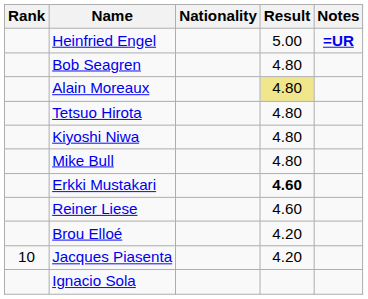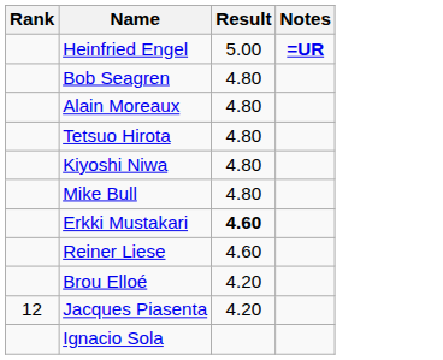 <table class="wikitable sortable" style="text-align:center">
 <tr>
 <th>Rank</th>
 <th>Name</th>
-<th>Nationality</th>
 <th>Result</th>
 <th>Notes</th>
 </tr>
 <tr>
 <td></td>
 <td align=left><a href='#'>Heinfried Engel</a></td>
-<td align=left></td>
 <td>5.00</td>
 <td><strong><a href='#'>=UR</a></strong></td>
 </tr>
 <tr>
 <td></td>
 <td align=left><a href='#'>Bob Seagren</a></td>
-<td align=left></td>
 <td>4.80</td>
 <td></td>
 </tr>
 <tr>
 <td></td>
 <td align=left><a href='#'>Alain Moreaux</a></td>
-<td align=left></td>
-<td style="background: khaki;">4.80</td>
+<td>4.80</td>
 <td></td>
 </tr>
 <tr>
 <td></td>
 <td align=left><a href='#'>Tetsuo Hirota</a></td>
-<td align=left></td>
 <td>4.80</td>
 <td></td>
 </tr>
 <tr>
 <td></td>
 <td align=left><a href='#'>Kiyoshi Niwa</a></td>
-<td align=left></td>
 <td>4.80</td>
 <td></td>
 </tr>
 <tr>
 <td></td>
 <td align=left><a href='#'>Mike Bull</a></td>
-<td align=left></td>
 <td>4.80</td>
 <td></td>
 </tr>
 <tr>
 <td></td>
 <td align=left><a href='#'>Erkki Mustakari</a></td>
-<td align=left></td>
 <td><strong>4.60</strong></td>
 <td></td>
 </tr>
 <tr>
 <td></td>
 <td align=left><a href='#'>Reiner Liese</a></td>
-<td align=left></td>
 <td>4.60</td>
 <td></td>
 </tr>
 <tr>
 <td></td>
 <td align=left><a href='#'>Brou Elloé</a></td>
-<td align=left></td>
 <td>4.20</td>
 <td></td>
 </tr>
 <tr>
-<td>10</td>
+<td>12</td>
 <td align=left><a href='#'>Jacques Piasenta</a></td>
-<td align=left></td>
 <td>4.20</td>
 <td></td>
 </tr>
 <tr>
 <td></td>
 <td align=left><a href='#'>Ignacio Sola</a></td>
-<td align=left></td>
 <td></td>
 <td></td>
 </tr>
 </table>
